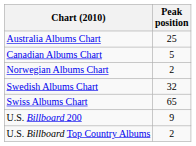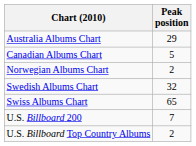 <table class="wikitable sortable">
 <tr>
 <th>Chart (2010)</th>
 <th>Peak<br>position</th>
 </tr>
 <tr>
 <td><a href='#'>Australia Albums Chart</a></td>
-<td align="center">25</td>
+<td align="center">29</td>
 </tr>
 <tr>
 <td><a href='#'>Canadian Albums Chart</a></td>
 <td align="center">5</td>
 </tr>
 <tr>
 <td><a href='#'>Norwegian Albums Chart</a></td>
 <td align="center">2</td>
 </tr>
 <tr>
 <td><a href='#'>Swedish Albums Chart</a></td>
 <td align="center">32</td>
 </tr>
 <tr>
 <td><a href='#'>Swiss Albums Chart</a></td>
 <td align="center">65</td>
 </tr>
 <tr>
 <td>U.S. <a href='#'><em>Billboard</em> 200</a></td>
-<td align="center">9</td>
+<td align="center">7</td>
 </tr>
 <tr>
 <td>U.S. <em>Billboard</em> <a href='#'>Top Country Albums</a></td>
 <td align="center">2</td>
 </tr>
 </table>
